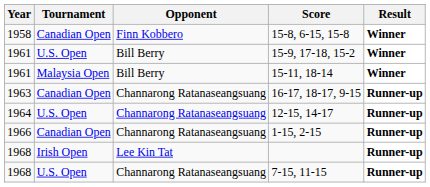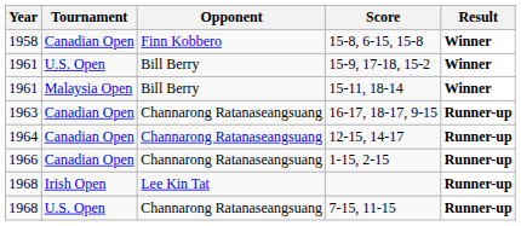 <table class="sortable wikitable" style="font-size: 90%;">
 <tr>
 <th>Year</th>
 <th>Tournament</th>
 <th>Opponent</th>
 <th>Score</th>
 <th>Result</th>
 </tr>
 <tr>
 <td align="center">1958</td>
 <td><a href='#'>Canadian Open</a></td>
 <td> <a href='#'>Finn Kobbero</a></td>
 <td>15-8, 6-15, 15-8</td>
 <td style="text-align:left; background:white"> <strong>Winner</strong></td>
 </tr>
 <tr>
 <td align="center">1961</td>
 <td><a href='#'>U.S. Open</a></td>
 <td> Bill Berry</td>
 <td>15-9, 17-18, 15-2</td>
 <td style="text-align:left; background:white"> <strong>Winner</strong></td>
 </tr>
 <tr>
 <td align="center">1961</td>
 <td><a href='#'>Malaysia Open</a></td>
 <td> Bill Berry</td>
 <td>15-11, 18-14</td>
 <td style="text-align:left; background:white"> <strong>Winner</strong></td>
 </tr>
 <tr>
 <td align="center">1963</td>
 <td><a href='#'>Canadian Open</a></td>
 <td> Channarong Ratanaseangsuang</td>
 <td>16-17, 18-17, 9-15</td>
 <td style="text-align:left; background:white"> <strong>Runner-up</strong></td>
 </tr>
 <tr>
 <td align="center">1964</td>
-<td><a href='#'>U.S. Open</a></td>
+<td><a href='#'>Canadian Open</a></td>
 <td> <a href='#'>Channarong Ratanaseangsuang</a></td>
 <td>12-15, 14-17</td>
 <td style="text-align:left; background:white"> <strong>Runner-up</strong></td>
 </tr>
 <tr>
 <td align="center">1966</td>
 <td><a href='#'>Canadian Open</a></td>
 <td> Channarong Ratanaseangsuang</td>
 <td>1-15, 2-15</td>
 <td style="text-align:left; background:white"> <strong>Runner-up</strong></td>
 </tr>
 <tr>
 <td align="center">1968</td>
 <td><a href='#'>Irish Open</a></td>
 <td> <a href='#'>Lee Kin Tat</a></td>
 <td></td>
 <td style="text-align:left; background:white"> <strong>Runner-up</strong></td>
 </tr>
 <tr>
 <td align="center">1968</td>
 <td><a href='#'>U.S. Open</a></td>
 <td> Channarong Ratanaseangsuang</td>
 <td>7-15, 11-15</td>
 <td style="text-align:left; background:white"> <strong>Runner-up</strong></td>
 </tr>
 </table>
